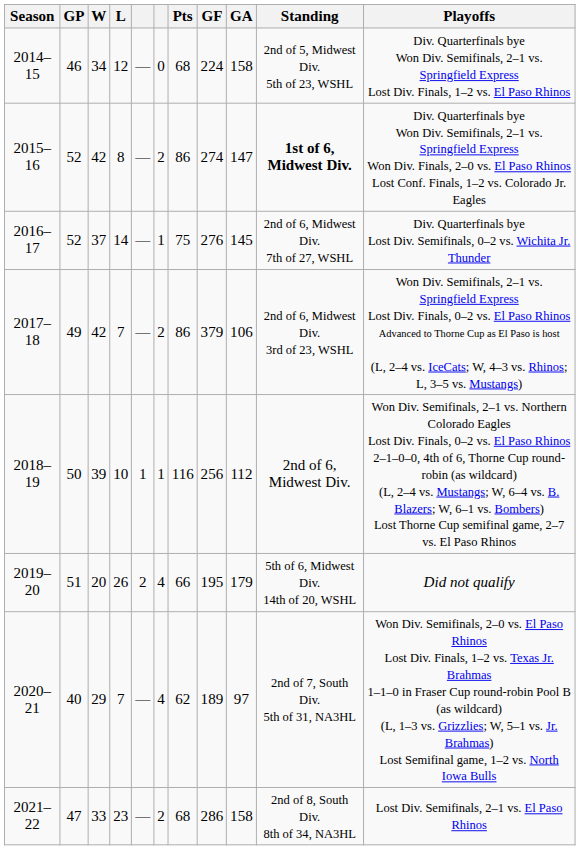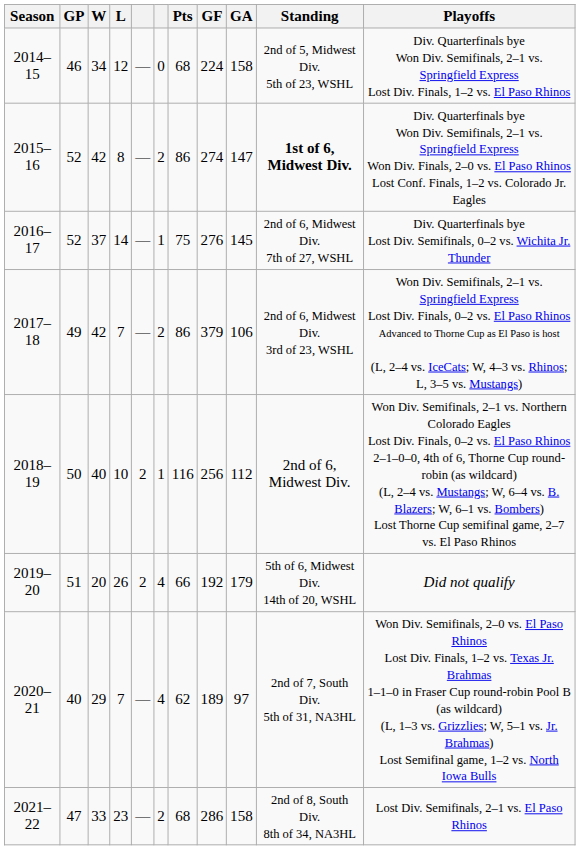 <table class="wikitable" style="text-align:center;">
 <tr>
 <th>Season</th>
 <th>GP</th>
 <th>W</th>
 <th>L</th>
 <th></th>
 <th></th>
 <th>Pts</th>
 <th>GF</th>
 <th>GA</th>
 <th>Standing</th>
 <th>Playoffs</th>
 </tr>
 <tr>
 <td>2014–15</td>
 <td>46</td>
 <td>34</td>
 <td>12</td>
 <td>—</td>
 <td>0</td>
 <td>68</td>
 <td>224</td>
 <td>158</td>
 <td><small>2nd of 5, Midwest Div.<br>5th of 23, WSHL</small></td>
 <td><small>Div. Quarterfinals bye<br>Won Div. Semifinals, 2–1 vs. <a href='#'>Springfield Express</a><br>Lost Div. Finals, 1–2 vs. <a href='#'>El Paso Rhinos</a></small></td>
 </tr>
 <tr>
 <td>2015–16</td>
 <td>52</td>
 <td>42</td>
 <td>8</td>
 <td>—</td>
 <td>2</td>
 <td>86</td>
 <td>274</td>
 <td>147</td>
 <td><strong>1st of 6, Midwest Div.</strong></td>
 <td><small>Div. Quarterfinals bye<br>Won Div. Semifinals, 2–1 vs. <a href='#'>Springfield Express</a><br>Won Div. Finals, 2–0 vs. <a href='#'>El Paso Rhinos</a><br>Lost Conf. Finals, 1–2 vs. Colorado Jr. Eagles</small></td>
 </tr>
 <tr>
 <td>2016–17</td>
 <td>52</td>
 <td>37</td>
 <td>14</td>
 <td>—</td>
 <td>1</td>
 <td>75</td>
 <td>276</td>
 <td>145</td>
 <td><small>2nd of 6, Midwest Div.<br>7th of 27, WSHL</small></td>
 <td><small>Div. Quarterfinals bye<br>Lost Div. Semifinals, 0–2 vs. <a href='#'>Wichita Jr. Thunder</a></small></td>
 </tr>
 <tr>
 <td>2017–18</td>
 <td>49</td>
 <td>42</td>
 <td>7</td>
 <td>—</td>
 <td>2</td>
 <td>86</td>
 <td>379</td>
 <td>106</td>
 <td><small>2nd of 6, Midwest Div.<br>3rd of 23, WSHL</small></td>
 <td><small>Won Div. Semifinals, 2–1 vs. <a href='#'>Springfield Express</a><br>Lost Div. Finals, 0–2 vs. <a href='#'>El Paso Rhinos</a><br><small>Advanced to Thorne Cup as El Paso is host</small><br><br>(L, 2–4 vs. <a href='#'>IceCats</a>; W, 4–3 vs. <a href='#'>Rhinos</a>; L, 3–5 vs. <a href='#'>Mustangs</a>)</small></td>
 </tr>
 <tr>
 <td>2018–19</td>
 <td>50</td>
-<td>39</td>
+<td>40</td>
 <td>10</td>
-<td>1</td>
+<td>2</td>
 <td>1</td>
 <td>116</td>
 <td>256</td>
 <td>112</td>
 <td>2nd of 6, Midwest Div.</td>
 <td><small>Won Div. Semifinals, 2–1 vs. Northern Colorado Eagles<br>Lost Div. Finals, 0–2 vs. <a href='#'>El Paso Rhinos</a><br>2–1–0–0, 4th of 6, Thorne Cup round-robin (as wildcard)<br>(L, 2–4 vs. <a href='#'>Mustangs</a>; W, 6–4 vs. <a href='#'>B. Blazers</a>; W, 6–1 vs. <a href='#'>Bombers</a>)<br>Lost Thorne Cup semifinal game, 2–7 vs. El Paso Rhinos</small></td>
 </tr>
 <tr>
 <td>2019–20</td>
 <td>51</td>
 <td>20</td>
 <td>26</td>
 <td>2</td>
 <td>4</td>
 <td>66</td>
-<td>195</td>
+<td>192</td>
 <td>179</td>
 <td><small>5th of 6, Midwest Div.<br>14th of 20, WSHL</small></td>
 <td><em>Did not qualify</em></td>
 </tr>
 <tr>
 <td>2020–21</td>
 <td>40</td>
 <td>29</td>
 <td>7</td>
 <td>—</td>
 <td>4</td>
 <td>62</td>
 <td>189</td>
 <td>97</td>
 <td><small>2nd of 7, South Div.<br>5th of 31, NA3HL</small></td>
 <td><small>Won Div. Semifinals, 2–0 vs. <a href='#'>El Paso Rhinos</a><br>Lost Div. Finals, 1–2 vs. <a href='#'>Texas Jr. Brahmas</a><br>1–1–0 in Fraser Cup round-robin Pool B (as wildcard)<br>(L, 1–3 vs. <a href='#'>Grizzlies</a>; W, 5–1 vs. <a href='#'>Jr. Brahmas</a>)<br>Lost Semifinal game, 1–2 vs. <a href='#'>North Iowa Bulls</a></small></td>
 </tr>
 <tr>
 <td>2021–22</td>
 <td>47</td>
 <td>33</td>
 <td>23</td>
 <td>—</td>
 <td>2</td>
 <td>68</td>
 <td>286</td>
 <td>158</td>
 <td><small>2nd of 8, South Div.<br>8th of 34, NA3HL</small></td>
 <td><small>Lost Div. Semifinals, 2–1 vs. <a href='#'>El Paso Rhinos</a></small></td>
 </tr>
 </table>
